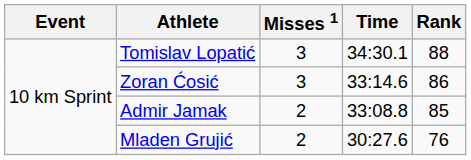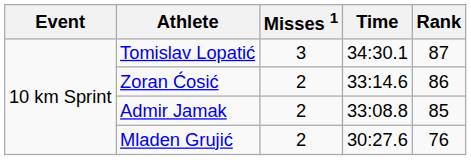 <table class="wikitable" style="font-size:90%">
 <tr>
 <th>Event</th>
 <th>Athlete</th>
 <th>Misses <sup>1</sup></th>
 <th>Time</th>
 <th>Rank</th>
 </tr>
 <tr>
 <td rowspan="4">10 km Sprint</td>
 <td><a href='#'>Tomislav Lopatić</a></td>
 <td align="center">3</td>
 <td align="center">34:30.1</td>
-<td align="center">88</td>
+<td align="center">87</td>
 </tr>
 <tr>
 <td><a href='#'>Zoran Ćosić</a></td>
-<td align="center">3</td>
+<td align="center">2</td>
 <td align="center">33:14.6</td>
 <td align="center">86</td>
 </tr>
 <tr>
 <td><a href='#'>Admir Jamak</a></td>
 <td align="center">2</td>
 <td align="center">33:08.8</td>
 <td align="center">85</td>
 </tr>
 <tr>
 <td><a href='#'>Mladen Grujić</a></td>
 <td align="center">2</td>
 <td align="center">30:27.6</td>
 <td align="center">76</td>
 </tr>
 </table>
